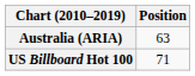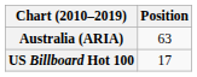 <table class="wikitable sortable plainrowheaders" style="text-align:center">
 <tr>
 <th scope="col">Chart (2010–2019)</th>
 <th scope="col">Position</th>
 </tr>
 <tr>
 <th scope="row">Australia (ARIA)</th>
 <td>63</td>
 </tr>
 <tr>
 <th scope="row">US <em>Billboard</em> Hot 100</th>
-<td>71</td>
+<td>17</td>
 </tr>
 </table>
